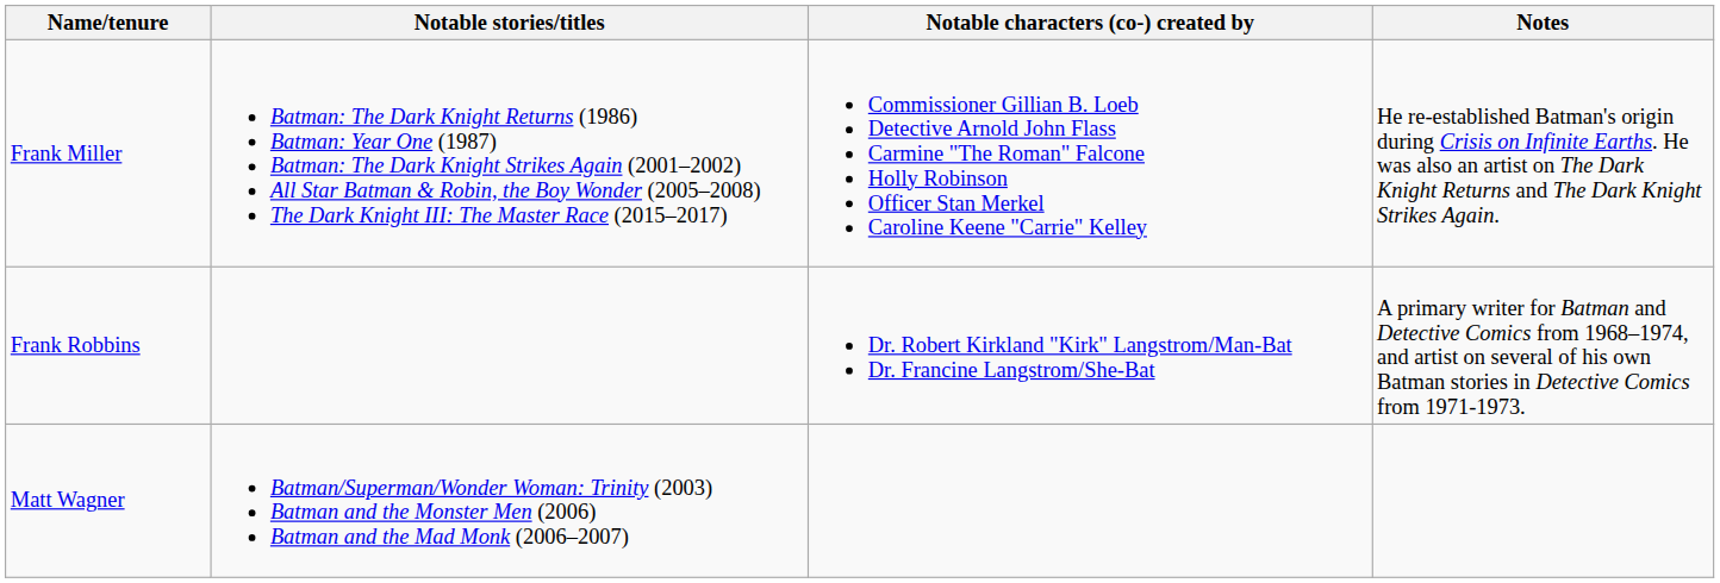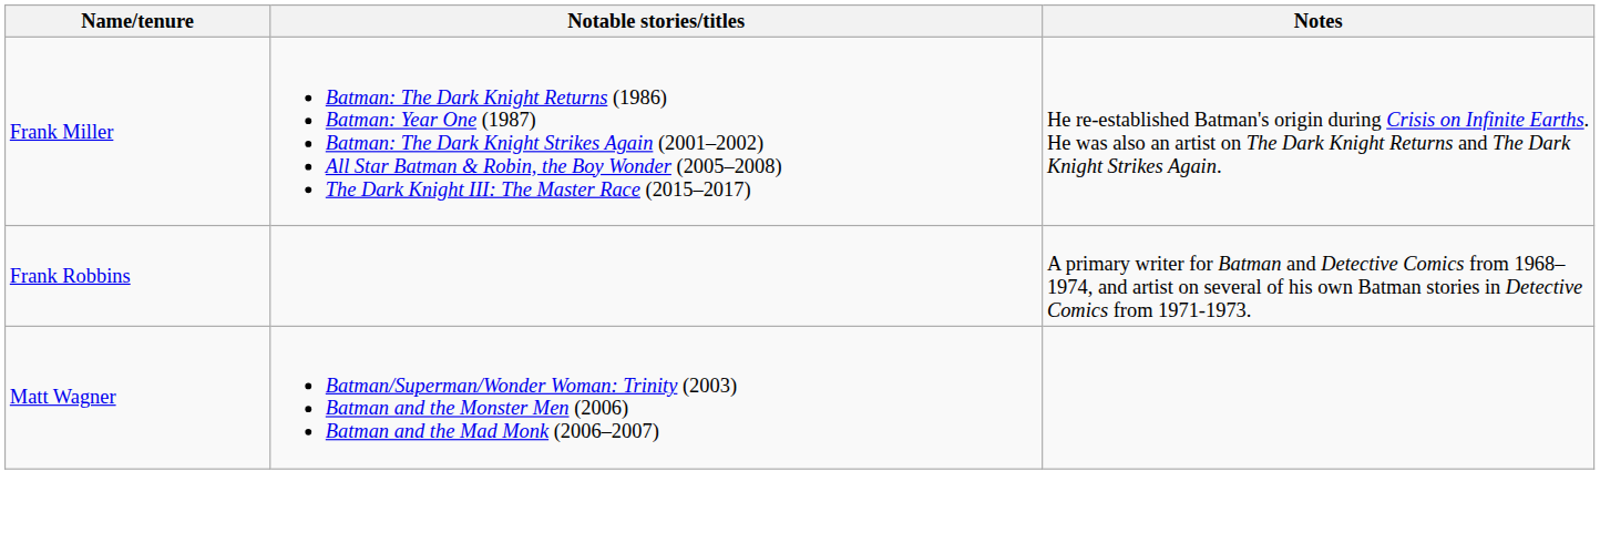 <table class="wikitable">
 <tr>
 <th width="12%">Name/tenure</th>
 <th width="35%">Notable stories/titles</th>
-<th width="33%">Notable characters (co-) created by</th>
 <th width="25%">Notes</th>
 </tr>
 <tr>
 <td><a href='#'>Frank Miller</a></td>
 <td><br><ul><li><em><a href='#'>Batman: The Dark Knight Returns</a></em> (1986)</li><li><em><a href='#'>Batman: Year One</a></em> (1987)</li><li><em><a href='#'>Batman: The Dark Knight Strikes Again</a></em> (2001–2002)</li><li><em><a href='#'>All Star Batman & Robin, the Boy Wonder</a></em> (2005–2008)</li><li><em><a href='#'>The Dark Knight III: The Master Race</a></em> (2015–2017)</li></ul></td>
-<td><br><ul><li><a href='#'>Commissioner Gillian B. Loeb</a></li><li><a href='#'>Detective Arnold John Flass</a></li><li><a href='#'>Carmine "The Roman" Falcone</a></li><li><a href='#'>Holly Robinson</a></li><li><a href='#'>Officer Stan Merkel</a></li><li><a href='#'>Caroline Keene "Carrie" Kelley</a></li></ul></td>
 <td><br>He re-established Batman's origin during <em><a href='#'>Crisis on Infinite Earths</a></em>. He was also an artist on <em>The Dark Knight Returns</em> and <em>The Dark Knight Strikes Again</em>.</td>
 </tr>
 <tr>
 <td><a href='#'>Frank Robbins</a></td>
 <td></td>
-<td><br><ul><li><a href='#'>Dr. Robert Kirkland "Kirk" Langstrom/Man-Bat</a></li><li><a href='#'>Dr. Francine Langstrom/She-Bat</a></li></ul></td>
 <td><br>A primary writer for <em>Batman</em> and <em>Detective Comics</em> from 1968–1974, and artist on several of his own Batman stories in <em>Detective Comics</em> from 1971-1973.</td>
 </tr>
 <tr>
 <td><a href='#'>Matt Wagner</a></td>
 <td><br><ul><li><em><a href='#'>Batman/Superman/Wonder Woman: Trinity</a></em> (2003)</li><li><em><a href='#'>Batman and the Monster Men</a></em> (2006)</li><li><em><a href='#'>Batman and the Mad Monk</a></em> (2006–2007)</li></ul></td>
 <td></td>
-<td></td>
 </tr>
 </table>
